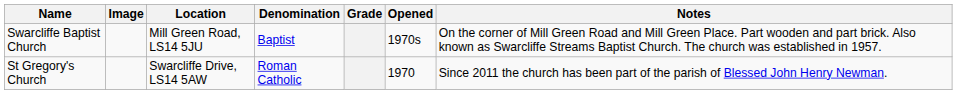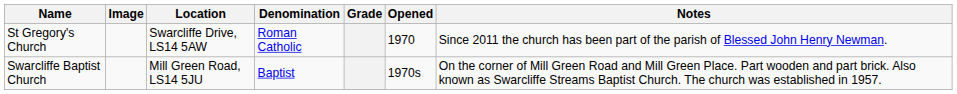 <table class="wikitable sortable">
 <tr>
 <th>Name</th>
 <th class="unsortable">Image</th>
 <th>Location</th>
 <th>Denomination</th>
 <th>Grade</th>
 <th>Opened</th>
 <th class="unsortable">Notes</th>
 </tr>
 <tr>
+<td>St Gregory's Church</td>
+<td></td>
+<td>Swarcliffe Drive, LS14 5AW</td>
+<td><a href='#'>Roman Catholic</a></td>
+<th></th>
+<td>1970 </td>
+<td>Since 2011 the church has been part of the parish of <a href='#'>Blessed John Henry Newman</a>.</td>
+</tr>
+<tr>
 <td>Swarcliffe Baptist Church</td>
 <td></td>
 <td>Mill Green  Road, LS14 5JU</td>
 <td><a href='#'>Baptist</a></td>
 <th></th>
 <td>1970s</td>
 <td>On the corner of Mill Green Road and Mill Green Place. Part wooden and part brick. Also known as Swarcliffe Streams Baptist Church. The church was established in 1957.</td>
 </tr>
-<tr>
-<td>St Gregory's Church</td>
-<td></td>
-<td>Swarcliffe Drive, LS14 5AW</td>
-<td><a href='#'>Roman Catholic</a></td>
-<th></th>
-<td>1970 </td>
-<td>Since 2011 the church has been part of the parish of <a href='#'>Blessed John Henry Newman</a>.</td>
-</tr>
 </table>
